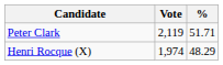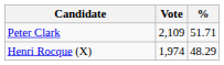 <table class="wikitable">
 <tr>
 <th bgcolor="#DDDDFF" width="200px">Candidate</th>
 <th bgcolor="#DDDDFF">Vote</th>
 <th bgcolor="#DDDDFF">%</th>
 </tr>
 <tr>
 <td><a href='#'>Peter Clark</a></td>
-<td>2,119</td>
+<td>2,109</td>
 <td>51.71</td>
 </tr>
 <tr>
 <td><a href='#'>Henri Rocque</a> (X)</td>
 <td>1,974</td>
 <td>48.29</td>
 </tr>
 </table>
